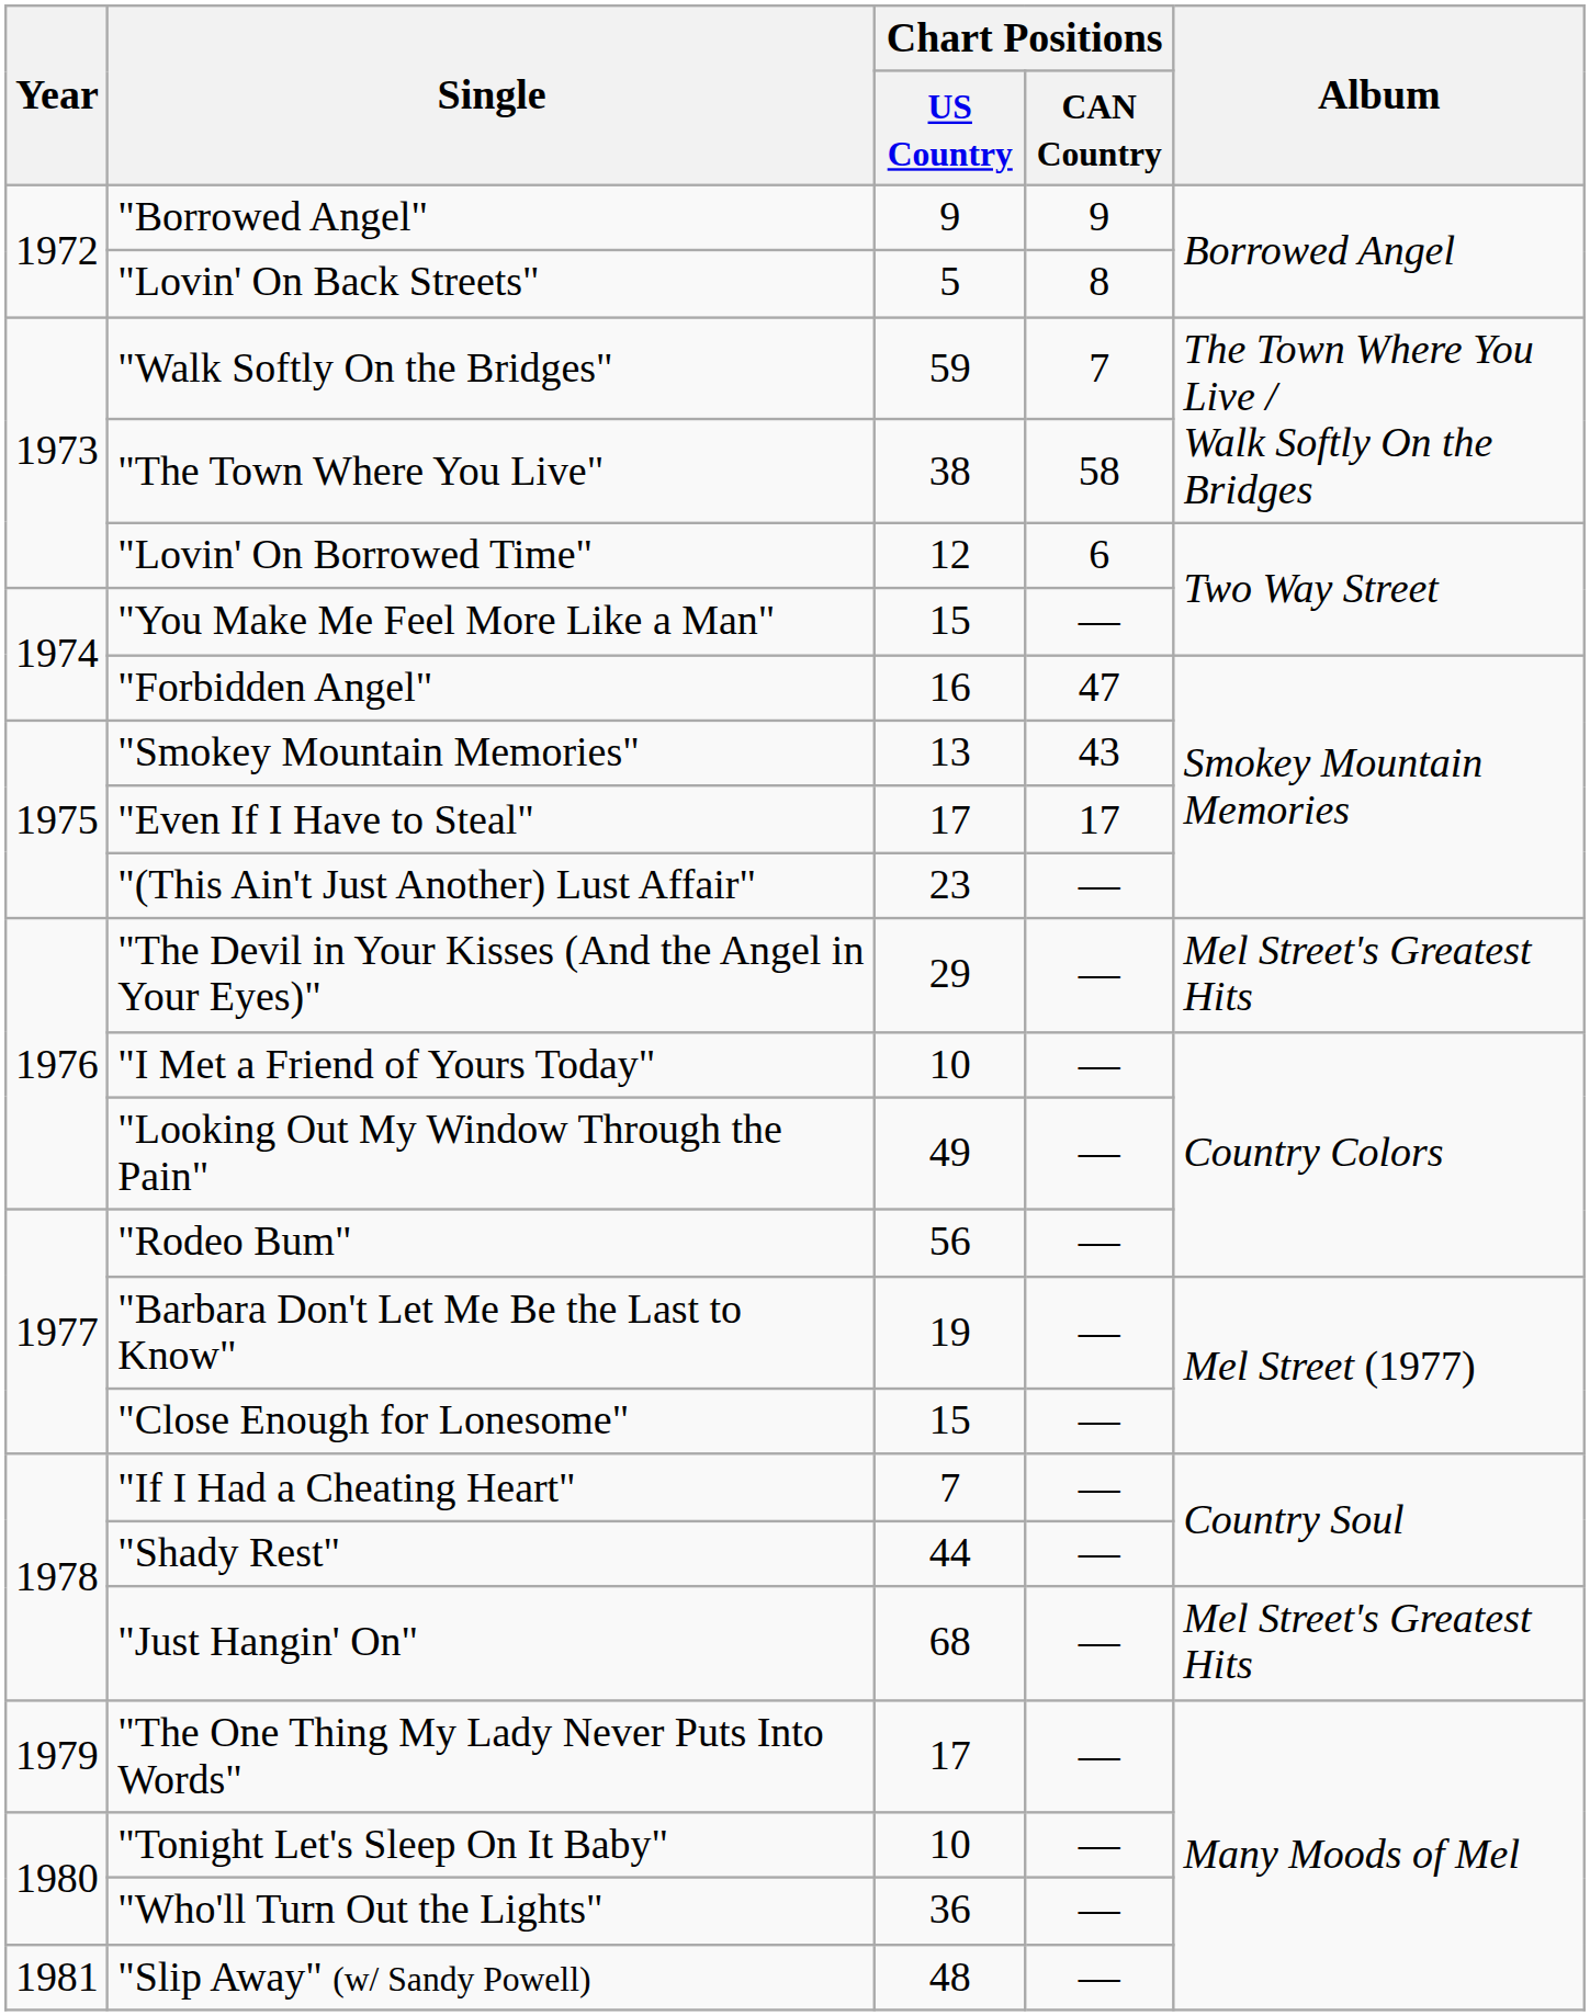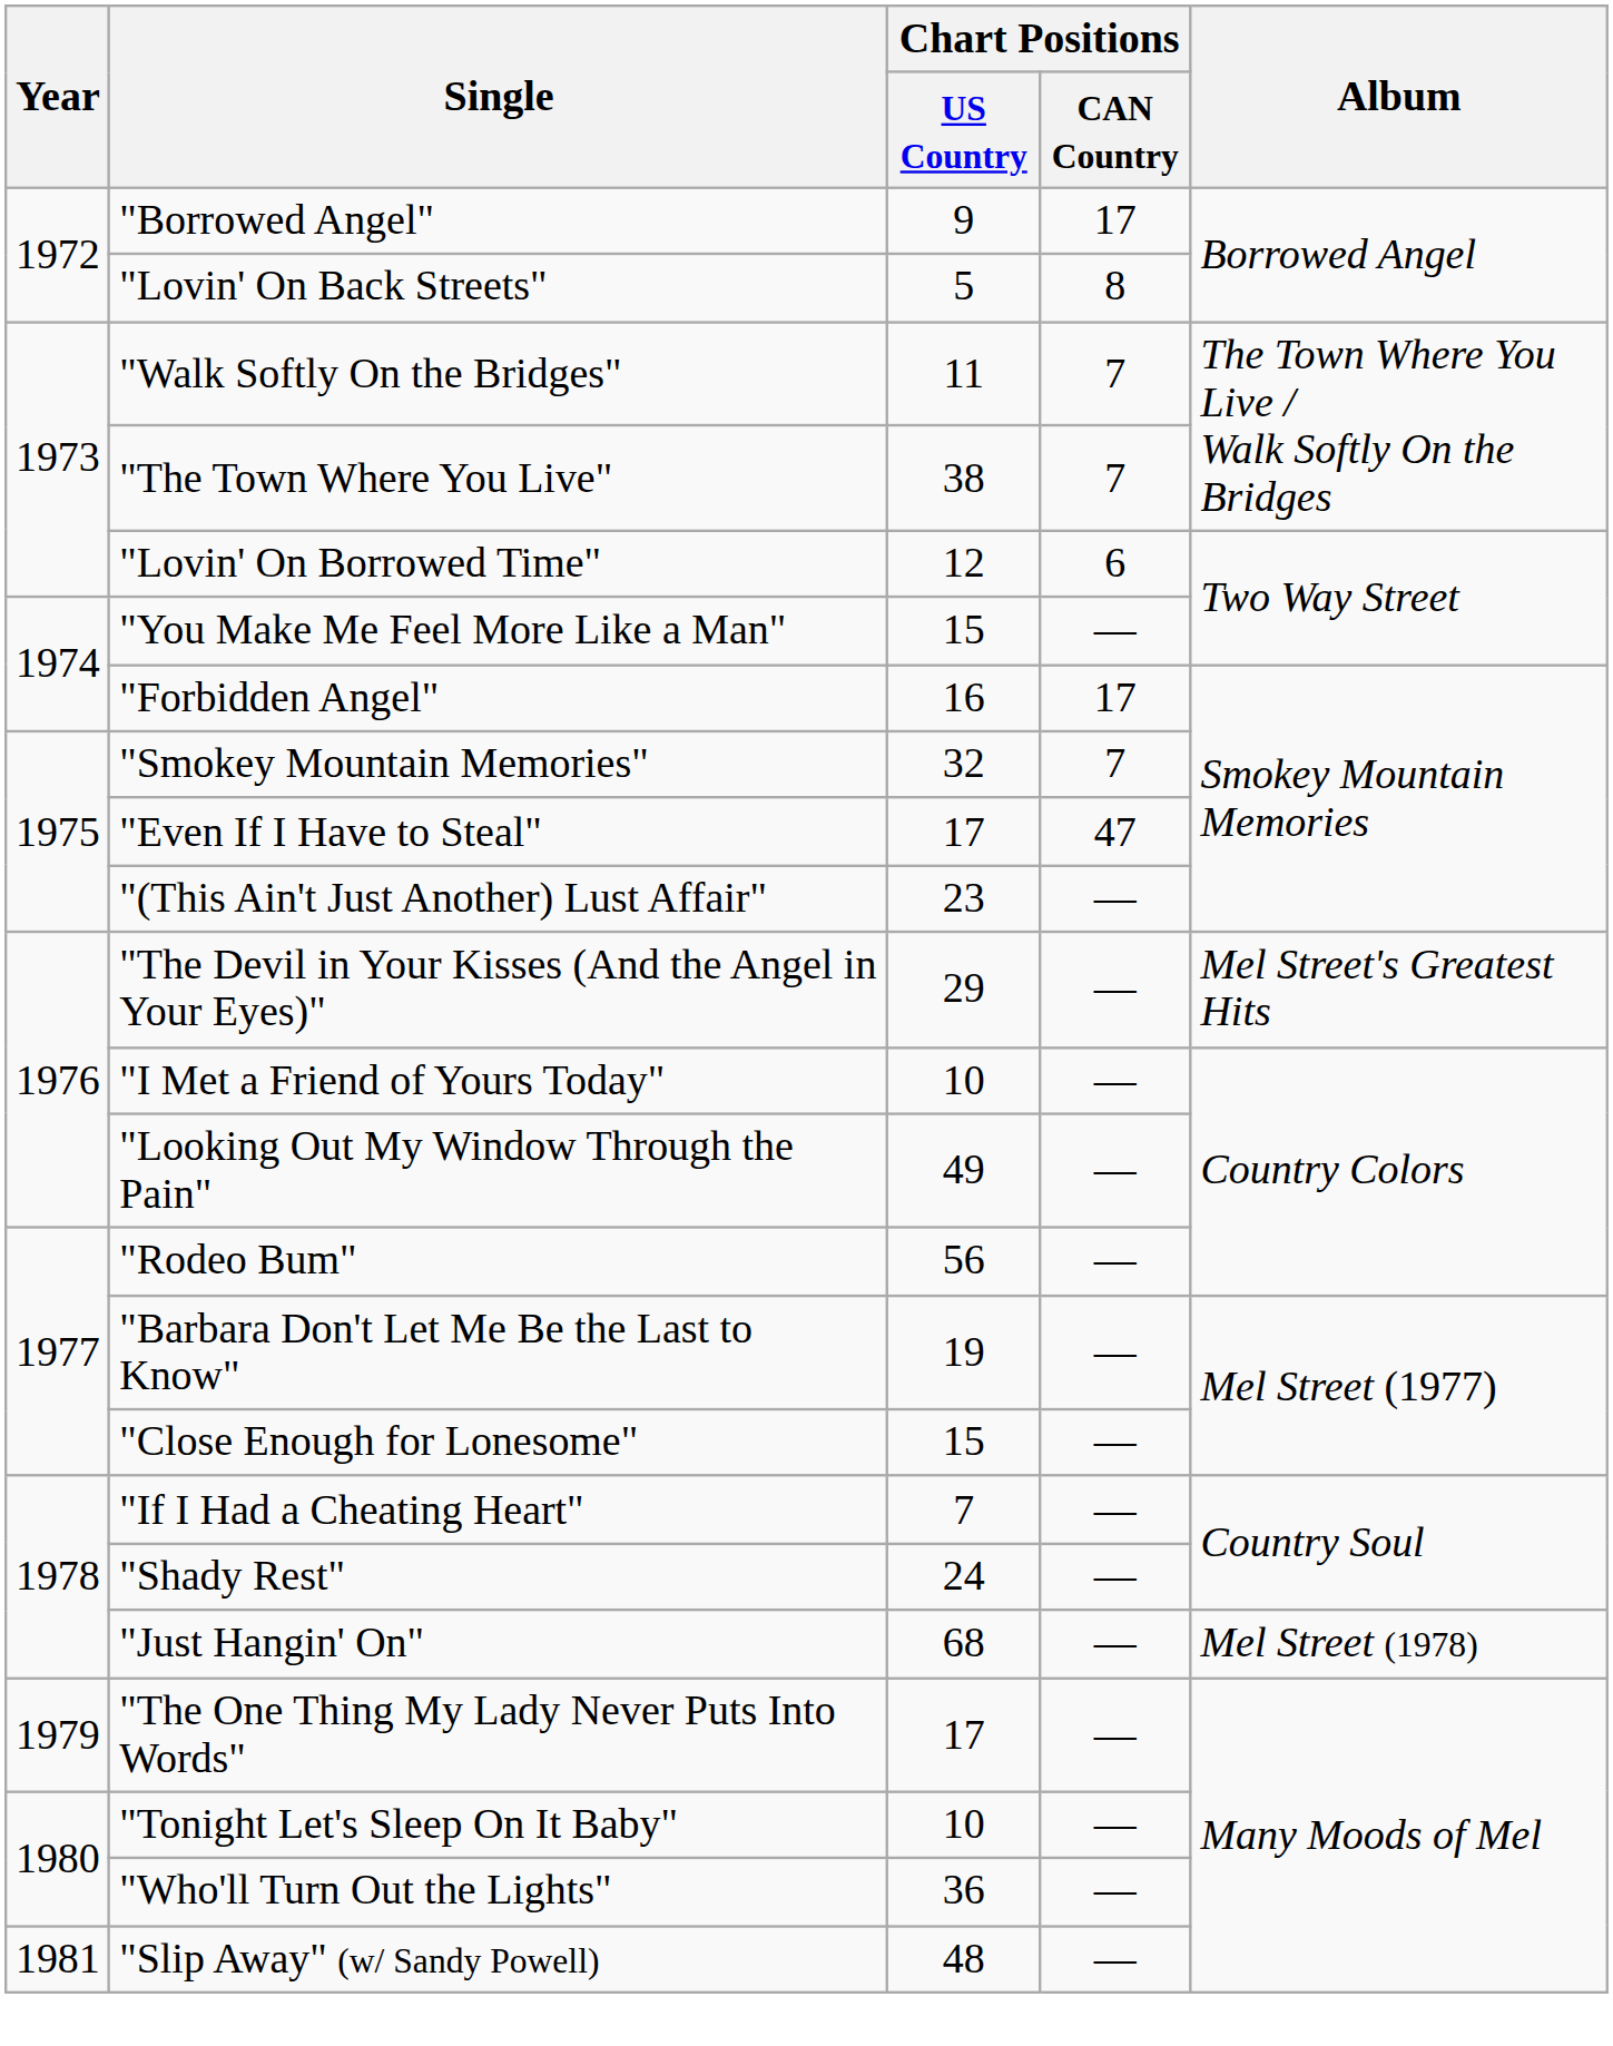 <table class="wikitable">
 <tr>
 <th rowspan="2">Year</th>
 <th rowspan="2">Single</th>
 <th colspan="2">Chart Positions</th>
 <th rowspan="2">Album</th>
 </tr>
 <tr>
 <th width="50"><small><a href='#'>US Country</a></small></th>
 <th width="50"><small>CAN Country</small></th>
 </tr>
 <tr>
 <td rowspan="2">1972</td>
 <td>"Borrowed Angel"</td>
 <td align="center">9</td>
-<td align="center">9</td>
+<td align="center">17</td>
 <td rowspan="2"><em>Borrowed Angel</em></td>
 </tr>
 <tr>
 <td>"Lovin' On Back Streets"</td>
 <td align="center">5</td>
 <td align="center">8</td>
 </tr>
 <tr>
 <td rowspan="3">1973</td>
 <td>"Walk Softly On the Bridges"</td>
-<td align="center">59</td>
+<td align="center">11</td>
 <td align="center">7</td>
 <td rowspan="2"><em>The Town Where You Live /<br>Walk Softly On the Bridges</em></td>
 </tr>
 <tr>
 <td>"The Town Where You Live"</td>
 <td align="center">38</td>
-<td align="center">58</td>
+<td align="center">7</td>
 </tr>
 <tr>
 <td>"Lovin' On Borrowed Time"</td>
 <td align="center">12</td>
 <td align="center">6</td>
 <td rowspan="2"><em>Two Way Street</em></td>
 </tr>
 <tr>
 <td rowspan="2">1974</td>
 <td>"You Make Me Feel More Like a Man"</td>
 <td align="center">15</td>
 <td align="center">—</td>
 </tr>
 <tr>
 <td>"Forbidden Angel"</td>
 <td align="center">16</td>
-<td align="center">47</td>
+<td align="center">17</td>
 <td rowspan="4"><em>Smokey Mountain Memories</em></td>
 </tr>
 <tr>
 <td rowspan="3">1975</td>
 <td>"Smokey Mountain Memories"</td>
-<td align="center">13</td>
-<td align="center">43</td>
+<td align="center">32</td>
+<td align="center">7</td>
 </tr>
 <tr>
 <td>"Even If I Have to Steal"</td>
 <td align="center">17</td>
-<td align="center">17</td>
+<td align="center">47</td>
 </tr>
 <tr>
 <td>"(This Ain't Just Another) Lust Affair"</td>
 <td align="center">23</td>
 <td align="center">—</td>
 </tr>
 <tr>
 <td rowspan="3">1976</td>
 <td>"The Devil in Your Kisses (And the Angel in Your Eyes)"</td>
 <td align="center">29</td>
 <td align="center">—</td>
 <td><em>Mel Street's Greatest Hits</em></td>
 </tr>
 <tr>
 <td>"I Met a Friend of Yours Today"</td>
 <td align="center">10</td>
 <td align="center">—</td>
 <td rowspan="3"><em>Country Colors</em></td>
 </tr>
 <tr>
 <td>"Looking Out My Window Through the Pain"</td>
 <td align="center">49</td>
 <td align="center">—</td>
 </tr>
 <tr>
 <td rowspan="3">1977</td>
 <td>"Rodeo Bum"</td>
 <td align="center">56</td>
 <td align="center">—</td>
 </tr>
 <tr>
 <td>"Barbara Don't Let Me Be the Last to Know"</td>
 <td align="center">19</td>
 <td align="center">—</td>
 <td rowspan="2"><em>Mel Street</em> (1977)</td>
 </tr>
 <tr>
 <td>"Close Enough for Lonesome"</td>
 <td align="center">15</td>
 <td align="center">—</td>
 </tr>
 <tr>
 <td rowspan="3">1978</td>
 <td>"If I Had a Cheating Heart"</td>
 <td align="center">7</td>
 <td align="center">—</td>
 <td rowspan="2"><em>Country Soul</em></td>
 </tr>
 <tr>
 <td>"Shady Rest"</td>
-<td align="center">44</td>
+<td align="center">24</td>
 <td align="center">—</td>
 </tr>
 <tr>
 <td>"Just Hangin' On"</td>
 <td align="center">68</td>
 <td align="center">—</td>
-<td><em>Mel Street's Greatest Hits</em></td>
+<td><em>Mel Street</em> <small>(1978)</small></td>
 </tr>
 <tr>
 <td>1979</td>
 <td>"The One Thing My Lady Never Puts Into Words"</td>
 <td align="center">17</td>
 <td align="center">—</td>
 <td rowspan="4"><em>Many Moods of Mel</em></td>
 </tr>
 <tr>
 <td rowspan="2">1980</td>
 <td>"Tonight Let's Sleep On It Baby"</td>
 <td align="center">10</td>
 <td align="center">—</td>
 </tr>
 <tr>
 <td>"Who'll Turn Out the Lights"</td>
 <td align="center">36</td>
 <td align="center">—</td>
 </tr>
 <tr>
 <td>1981</td>
 <td>"Slip Away" <small>(w/ Sandy Powell)</small></td>
 <td align="center">48</td>
 <td align="center">—</td>
 </tr>
 </table>
